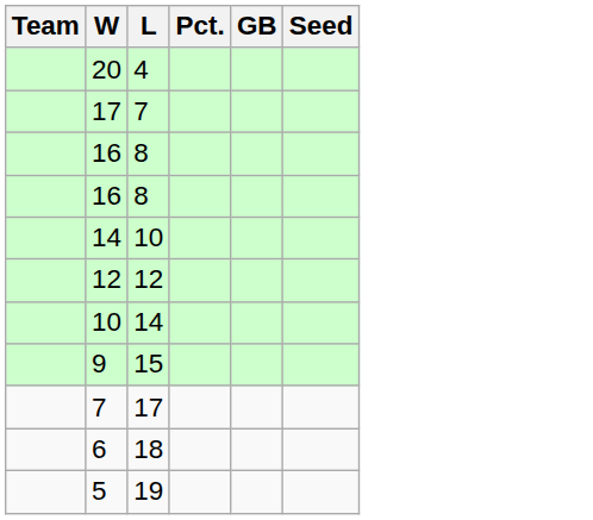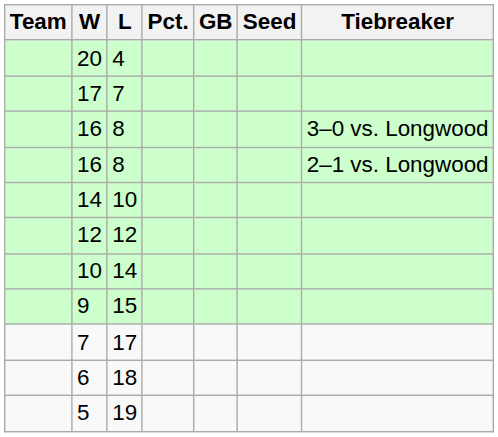 <table class=wikitable>
 <tr>
 <th>Team</th>
 <th>W</th>
 <th>L</th>
 <th>Pct.</th>
 <th>GB</th>
 <th>Seed</th>
+<th>Tiebreaker</th>
 </tr>
 <tr bgcolor="#ccffcc">
 <td></td>
 <td>20</td>
 <td>4</td>
+<td></td>
 <td></td>
 <td></td>
 <td></td>
 </tr>
 <tr bgcolor="#ccffcc">
 <td></td>
 <td>17</td>
 <td>7</td>
 <td></td>
 <td></td>
 <td></td>
-</tr>
-<tr bgcolor="#ccffcc">
-<td></td>
-<td>16</td>
-<td>8</td>
-<td></td>
-<td></td>
 <td></td>
 </tr>
 <tr bgcolor="#ccffcc">
 <td></td>
 <td>16</td>
 <td>8</td>
 <td></td>
 <td></td>
 <td></td>
+<td>3–0 vs. Longwood</td>
+</tr>
+<tr bgcolor="#ccffcc">
+<td></td>
+<td>16</td>
+<td>8</td>
+<td></td>
+<td></td>
+<td></td>
+<td>2–1 vs. Longwood</td>
 </tr>
 <tr bgcolor="#ccffcc">
 <td></td>
 <td>14</td>
 <td>10</td>
+<td></td>
 <td></td>
 <td></td>
 <td></td>
 </tr>
 <tr bgcolor="#ccffcc">
 <td></td>
 <td>12</td>
 <td>12</td>
 <td></td>
 <td></td>
 <td></td>
+<td></td>
 </tr>
 <tr bgcolor="#ccffcc">
 <td></td>
 <td>10</td>
 <td>14</td>
+<td></td>
 <td></td>
 <td></td>
 <td></td>
 </tr>
 <tr bgcolor="#ccffcc">
 <td></td>
 <td>9</td>
 <td>15</td>
 <td></td>
 <td></td>
 <td></td>
+<td></td>
 </tr>
 <tr>
 <td></td>
 <td>7</td>
 <td>17</td>
+<td></td>
 <td></td>
 <td></td>
 <td></td>
 </tr>
 <tr>
 <td></td>
 <td>6</td>
 <td>18</td>
 <td></td>
 <td></td>
 <td></td>
+<td></td>
 </tr>
 <tr>
 <td></td>
 <td>5</td>
 <td>19</td>
 <td></td>
 <td></td>
 <td></td>
+<td></td>
 </tr>
 </table>
